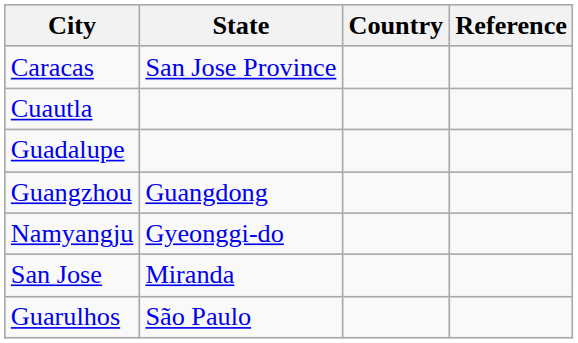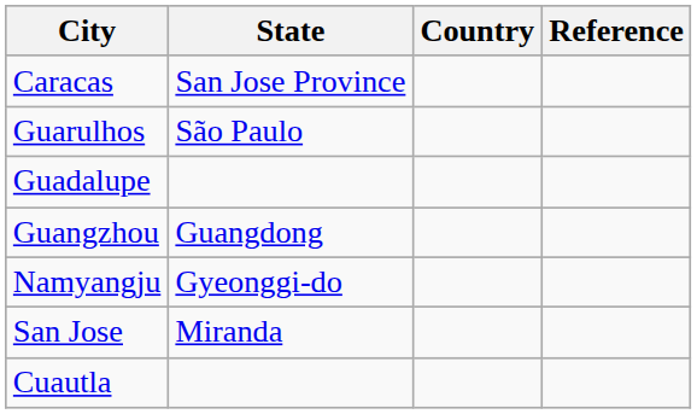 <table class="wikitable sortable">
 <tr>
 <th>City</th>
 <th>State</th>
 <th>Country</th>
 <th>Reference</th>
 </tr>
 <tr>
 <td><a href='#'>Caracas</a></td>
 <td><a href='#'>San Jose Province</a></td>
 <td></td>
 <td><br></td>
 </tr>
 <tr>
-<td><a href='#'>Cuautla</a></td>
-<td></td>
+<td><a href='#'>Guarulhos</a></td>
+<td><a href='#'>São Paulo</a></td>
 <td></td>
 <td></td>
 </tr>
 <tr>
 <td><a href='#'>Guadalupe</a></td>
 <td></td>
 <td></td>
 <td></td>
 </tr>
 <tr>
 <td><a href='#'>Guangzhou</a></td>
 <td><a href='#'>Guangdong</a></td>
 <td></td>
 <td></td>
 </tr>
 <tr>
 <td><a href='#'>Namyangju</a></td>
 <td><a href='#'>Gyeonggi-do</a></td>
 <td></td>
 <td></td>
 </tr>
 <tr>
 <td><a href='#'>San Jose</a></td>
 <td><a href='#'>Miranda</a></td>
 <td></td>
 <td></td>
 </tr>
 <tr>
-<td><a href='#'>Guarulhos</a></td>
-<td><a href='#'>São Paulo</a></td>
+<td><a href='#'>Cuautla</a></td>
+<td></td>
 <td></td>
 <td></td>
 </tr>
 </table>
